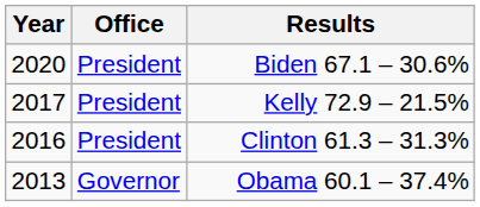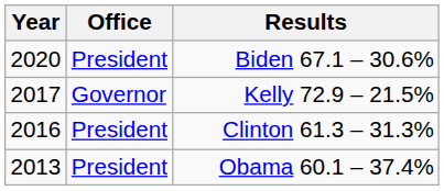 <table class=wikitable>
 <tr>
 <th width="30">Year</th>
 <th width="60">Office</th>
 <th width="180">Results</th>
 </tr>
 <tr>
 <td>2020</td>
 <td><a href='#'>President</a></td>
 <td align="right" ><a href='#'>Biden</a> 67.1 – 30.6%</td>
 </tr>
 <tr>
 <td>2017</td>
-<td><a href='#'>President</a></td>
+<td><a href='#'>Governor</a></td>
 <td align="right" ><a href='#'>Kelly</a> 72.9 – 21.5%</td>
 </tr>
 <tr>
 <td>2016</td>
 <td><a href='#'>President</a></td>
 <td align="right" ><a href='#'>Clinton</a> 61.3 – 31.3%</td>
 </tr>
 <tr>
 <td>2013</td>
-<td><a href='#'>Governor</a></td>
+<td><a href='#'>President</a></td>
 <td align="right" ><a href='#'>Obama</a> 60.1 – 37.4%</td>
 </tr>
 </table>
